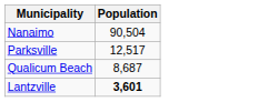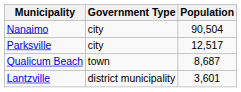 <table class="wikitable">
 <tr>
 <th>Municipality</th>
+<th>Government Type</th>
 <th>Population</th>
 </tr>
 <tr>
 <td><a href='#'>Nanaimo</a></td>
+<td>city</td>
 <td align=center>90,504</td>
 </tr>
 <tr>
 <td><a href='#'>Parksville</a></td>
+<td>city</td>
 <td align=center>12,517</td>
 </tr>
 <tr>
 <td><a href='#'>Qualicum Beach</a></td>
+<td>town</td>
 <td align=center>8,687</td>
 </tr>
 <tr>
 <td><a href='#'>Lantzville</a></td>
-<td align=center><strong>3,601</strong></td>
+<td>district municipality</td>
+<td align=center>3,601</td>
 </tr>
 </table>
